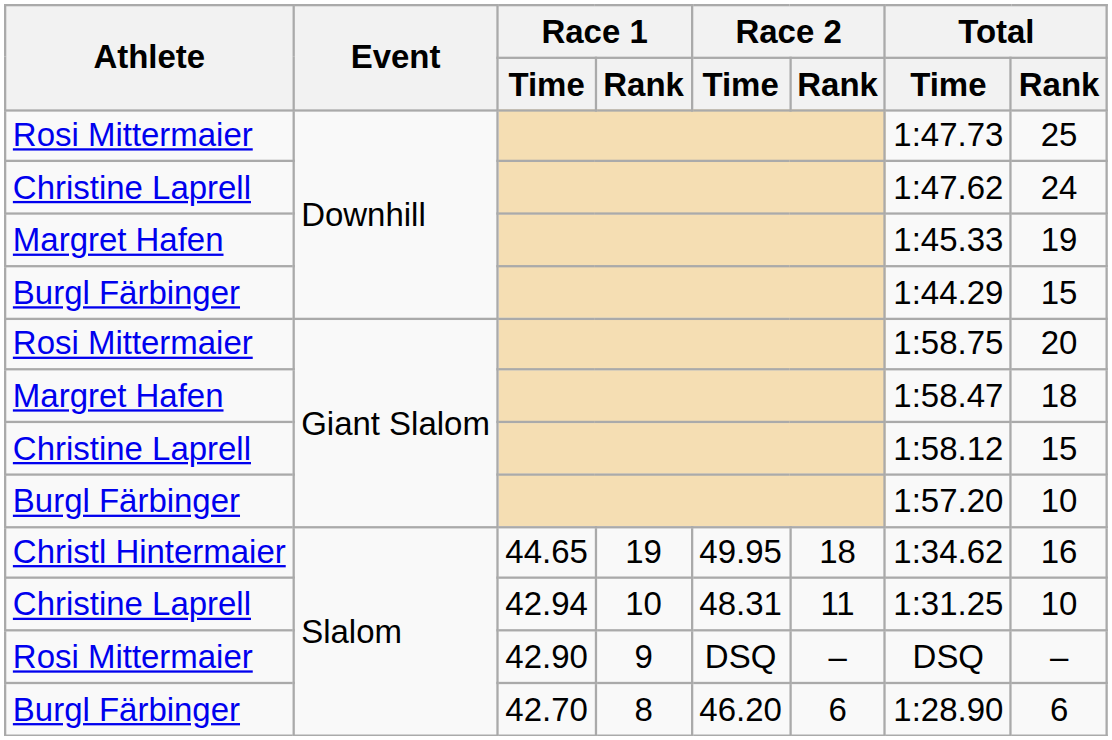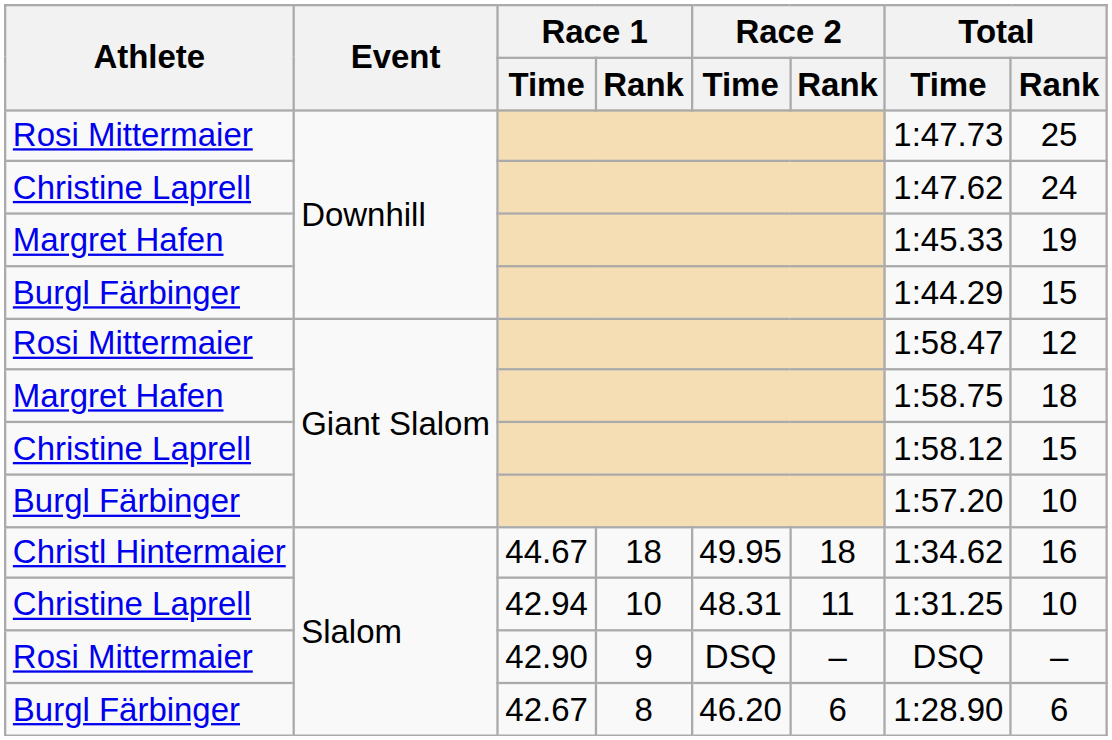 <table class="wikitable" style="font-size:90%">
 <tr>
 <th rowspan="2">Athlete</th>
 <th rowspan="2">Event</th>
 <th colspan="2">Race 1</th>
 <th colspan="2">Race 2</th>
 <th colspan="2">Total</th>
 </tr>
 <tr>
 <th>Time</th>
 <th>Rank</th>
 <th>Time</th>
 <th>Rank</th>
 <th>Time</th>
 <th>Rank</th>
 </tr>
 <tr>
 <td><a href='#'>Rosi Mittermaier</a></td>
 <td rowspan="4">Downhill</td>
 <td colspan="4" bgcolor="wheat"></td>
 <td align="center">1:47.73</td>
 <td align="center">25</td>
 </tr>
 <tr>
 <td><a href='#'>Christine Laprell</a></td>
 <td colspan="4" bgcolor="wheat"></td>
 <td align="center">1:47.62</td>
 <td align="center">24</td>
 </tr>
 <tr>
 <td><a href='#'>Margret Hafen</a></td>
 <td colspan="4" bgcolor="wheat"></td>
 <td align="center">1:45.33</td>
 <td align="center">19</td>
 </tr>
 <tr>
 <td><a href='#'>Burgl Färbinger</a></td>
 <td colspan="4" bgcolor="wheat"></td>
 <td align="center">1:44.29</td>
 <td align="center">15</td>
 </tr>
 <tr>
 <td><a href='#'>Rosi Mittermaier</a></td>
 <td rowspan="4">Giant Slalom</td>
 <td colspan="4" bgcolor="wheat"></td>
-<td align="center">1:58.75</td>
-<td align="center">20</td>
+<td align="center">1:58.47</td>
+<td align="center">12</td>
 </tr>
 <tr>
 <td><a href='#'>Margret Hafen</a></td>
 <td colspan="4" bgcolor="wheat"></td>
-<td align="center">1:58.47</td>
+<td align="center">1:58.75</td>
 <td align="center">18</td>
 </tr>
 <tr>
 <td><a href='#'>Christine Laprell</a></td>
 <td colspan="4" bgcolor="wheat"></td>
 <td align="center">1:58.12</td>
 <td align="center">15</td>
 </tr>
 <tr>
 <td><a href='#'>Burgl Färbinger</a></td>
 <td colspan="4" bgcolor="wheat"></td>
 <td align="center">1:57.20</td>
 <td align="center">10</td>
 </tr>
 <tr>
 <td><a href='#'>Christl Hintermaier</a></td>
 <td rowspan="4">Slalom</td>
-<td align="center">44.65</td>
-<td align="center">19</td>
+<td align="center">44.67</td>
+<td align="center">18</td>
 <td align="center">49.95</td>
 <td align="center">18</td>
 <td align="center">1:34.62</td>
 <td align="center">16</td>
 </tr>
 <tr>
 <td><a href='#'>Christine Laprell</a></td>
 <td align="center">42.94</td>
 <td align="center">10</td>
 <td align="center">48.31</td>
 <td align="center">11</td>
 <td align="center">1:31.25</td>
 <td align="center">10</td>
 </tr>
 <tr>
 <td><a href='#'>Rosi Mittermaier</a></td>
 <td align="center">42.90</td>
 <td align="center">9</td>
 <td align="center">DSQ</td>
 <td align="center">–</td>
 <td align="center">DSQ</td>
 <td align="center">–</td>
 </tr>
 <tr>
 <td><a href='#'>Burgl Färbinger</a></td>
-<td align="center">42.70</td>
+<td align="center">42.67</td>
 <td align="center">8</td>
 <td align="center">46.20</td>
 <td align="center">6</td>
 <td align="center">1:28.90</td>
 <td align="center">6</td>
 </tr>
 </table>
